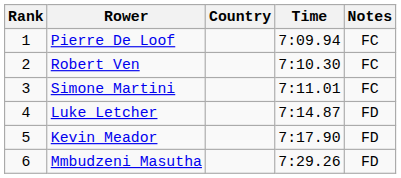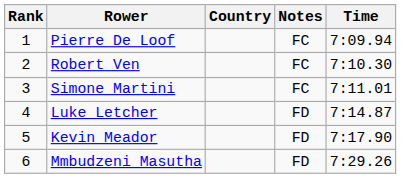 <table class="wikitable" style="text-align:center">
 <tr>
 <th>Rank</th>
 <th>Rower</th>
 <th>Country</th>
+<th>Notes</th>
 <th>Time</th>
-<th>Notes</th>
 </tr>
 <tr>
 <td>1</td>
 <td align="left"><a href='#'>Pierre De Loof</a></td>
 <td align="left"></td>
+<td>FC</td>
 <td>7:09.94</td>
-<td>FC</td>
 </tr>
 <tr>
 <td>2</td>
 <td align="left"><a href='#'>Robert Ven</a></td>
 <td align="left"></td>
+<td>FC</td>
 <td>7:10.30</td>
-<td>FC</td>
 </tr>
 <tr>
 <td>3</td>
 <td align="left"><a href='#'>Simone Martini</a></td>
 <td align="left"></td>
+<td>FC</td>
 <td>7:11.01</td>
-<td>FC</td>
 </tr>
 <tr>
 <td>4</td>
 <td align="left"><a href='#'>Luke Letcher</a></td>
 <td align="left"></td>
+<td>FD</td>
 <td>7:14.87</td>
-<td>FD</td>
 </tr>
 <tr>
 <td>5</td>
 <td align="left"><a href='#'>Kevin Meador</a></td>
 <td align="left"></td>
+<td>FD</td>
 <td>7:17.90</td>
-<td>FD</td>
 </tr>
 <tr>
 <td>6</td>
 <td align="left"><a href='#'>Mmbudzeni Masutha</a></td>
 <td align="left"></td>
+<td>FD</td>
 <td>7:29.26</td>
-<td>FD</td>
 </tr>
 </table>
